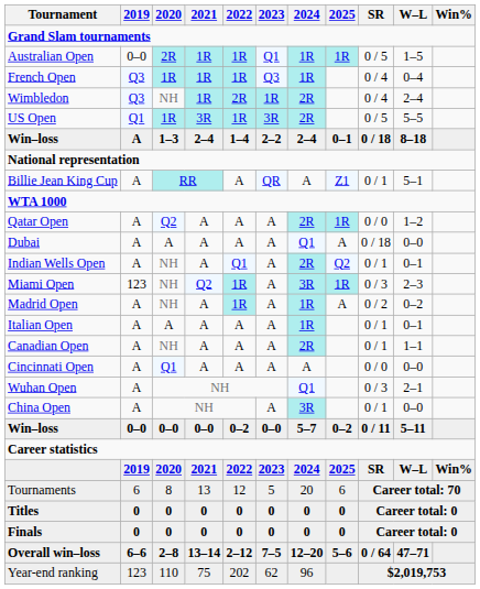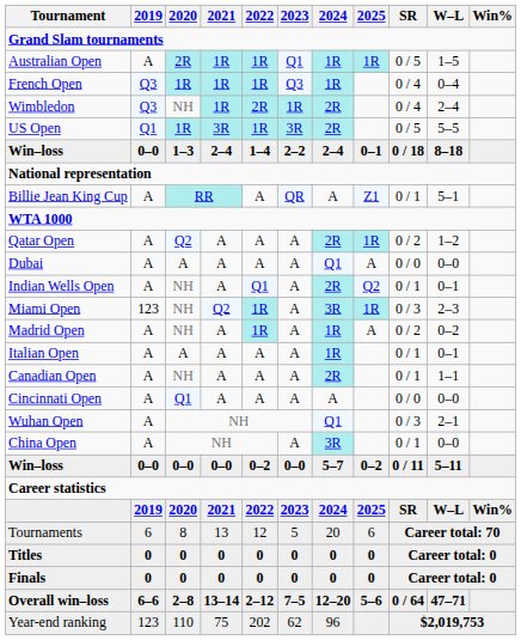 <table class=wikitable style=text-align:center>
 <tr>
 <th>Tournament</th>
 <th><a href='#'>2019</a></th>
 <th><a href='#'>2020</a></th>
 <th><a href='#'>2021</a></th>
 <th><a href='#'>2022</a></th>
 <th><a href='#'>2023</a></th>
 <th><a href='#'>2024</a></th>
 <th><a href='#'>2025</a></th>
 <th>SR</th>
 <th>W–L</th>
 <th>Win%</th>
 </tr>
 <tr>
 <td colspan="11" style="text-align:left"><strong><a href='#'>Grand Slam tournaments</a></strong></td>
 </tr>
 <tr>
 <td style=text-align:left><a href='#'>Australian Open</a></td>
-<td>0–0</td>
+<td>A</td>
 <td style=background:#afeeee><a href='#'>2R</a></td>
 <td style=background:#afeeee><a href='#'>1R</a></td>
 <td style=background:#afeeee><a href='#'>1R</a></td>
 <td style=background:#f0f8ff><a href='#'>Q1</a></td>
 <td style=background:#afeeee><a href='#'>1R</a></td>
 <td style=background:#afeeee><a href='#'>1R</a></td>
 <td>0 / 5</td>
 <td>1–5</td>
 <td></td>
 </tr>
 <tr>
 <td style=text-align:left><a href='#'>French Open</a></td>
 <td style=background:#f0f8ff><a href='#'>Q3</a></td>
 <td style=background:#afeeee><a href='#'>1R</a></td>
 <td style=background:#afeeee><a href='#'>1R</a></td>
 <td style=background:#afeeee><a href='#'>1R</a></td>
 <td style=background:#f0f8ff><a href='#'>Q3</a></td>
 <td style=background:#afeeee><a href='#'>1R</a></td>
 <td></td>
 <td>0 / 4</td>
 <td>0–4</td>
 <td></td>
 </tr>
 <tr>
 <td style=text-align:left><a href='#'>Wimbledon</a></td>
 <td style=background:#f0f8ff><a href='#'>Q3</a></td>
 <td style=color:#767676>NH</td>
 <td style=background:#afeeee><a href='#'>1R</a></td>
 <td style=background:#afeeee><a href='#'>2R</a></td>
 <td style=background:#afeeee><a href='#'>1R</a></td>
 <td style=background:#afeeee><a href='#'>2R</a></td>
 <td></td>
 <td>0 / 4</td>
 <td>2–4</td>
 <td></td>
 </tr>
 <tr>
 <td style=text-align:left><a href='#'>US Open</a></td>
 <td style=background:#f0f8ff><a href='#'>Q1</a></td>
 <td style=background:#afeeee><a href='#'>1R</a></td>
 <td style=background:#afeeee><a href='#'>3R</a></td>
 <td style=background:#afeeee><a href='#'>1R</a></td>
 <td style=background:#afeeee><a href='#'>3R</a></td>
 <td style=background:#afeeee><a href='#'>2R</a></td>
 <td></td>
 <td>0 / 5</td>
 <td>5–5</td>
 <td></td>
 </tr>
 <tr style=background:#efefef;font-weight:bold>
 <td style=text-align:left>Win–loss</td>
-<td>A</td>
+<td>0–0</td>
 <td>1–3</td>
 <td>2–4</td>
 <td>1–4</td>
 <td>2–2</td>
 <td>2–4</td>
 <td>0–1</td>
 <td>0 / 18</td>
 <td>8–18</td>
 <td></td>
 </tr>
 <tr>
 <td colspan="11" style="text-align:left"><strong>National representation</strong></td>
 </tr>
 <tr>
 <td style=text-align:left><a href='#'>Billie Jean King Cup</a></td>
 <td>A</td>
 <td colspan=2 style=background:#afeeee><a href='#'>RR</a></td>
 <td>A</td>
 <td style=background:#f0f8ff><a href='#'>QR</a></td>
 <td>A</td>
 <td style=background:#f0f8ff><a href='#'>Z1</a></td>
 <td>0 / 1</td>
 <td>5–1</td>
 <td></td>
 </tr>
 <tr>
 <td colspan="11" style="text-align:left"><strong><a href='#'>WTA 1000</a></strong></td>
 </tr>
 <tr>
 <td style=text-align:left><a href='#'>Qatar Open</a></td>
 <td>A</td>
 <td style=background:#f0f8ff><a href='#'>Q2</a></td>
 <td>A</td>
 <td>A</td>
 <td>A</td>
 <td style=background:#afeeee><a href='#'>2R</a></td>
 <td style=background:#afeeee><a href='#'>1R</a></td>
-<td>0 / 0</td>
+<td>0 / 2</td>
 <td>1–2</td>
 <td></td>
 </tr>
 <tr>
 <td style=text-align:left><a href='#'>Dubai</a></td>
 <td>A</td>
 <td>A</td>
 <td>A</td>
 <td>A</td>
 <td>A</td>
 <td style=background:#f0f8ff><a href='#'>Q1</a></td>
 <td>A</td>
-<td>0 / 18</td>
+<td>0 / 0</td>
 <td>0–0</td>
 <td></td>
 </tr>
 <tr>
 <td style=text-align:left><a href='#'>Indian Wells Open</a></td>
 <td>A</td>
 <td style=color:#767676>NH</td>
 <td>A</td>
 <td style=background:#f0f8ff><a href='#'>Q1</a></td>
 <td>A</td>
 <td style=background:#afeeee><a href='#'>2R</a></td>
 <td style=background:#f0f8ff><a href='#'>Q2</a></td>
 <td>0 / 1</td>
 <td>0–1</td>
 <td></td>
 </tr>
 <tr>
 <td style=text-align:left><a href='#'>Miami Open</a></td>
 <td>123</td>
 <td style=color:#767676>NH</td>
 <td style=background:#f0f8ff><a href='#'>Q2</a></td>
 <td style=background:#afeeee><a href='#'>1R</a></td>
 <td>A</td>
 <td style=background:#afeeee><a href='#'>3R</a></td>
 <td style=background:#afeeee><a href='#'>1R</a></td>
 <td>0 / 3</td>
 <td>2–3</td>
 <td></td>
 </tr>
 <tr>
 <td style=text-align:left><a href='#'>Madrid Open</a></td>
 <td>A</td>
 <td style=color:#767676>NH</td>
 <td>A</td>
 <td style=background:#afeeee><a href='#'>1R</a></td>
 <td>A</td>
 <td style=background:#afeeee><a href='#'>1R</a></td>
 <td>A</td>
 <td>0 / 2</td>
 <td>0–2</td>
 <td></td>
 </tr>
 <tr>
 <td style=text-align:left><a href='#'>Italian Open</a></td>
 <td>A</td>
 <td>A</td>
 <td>A</td>
 <td>A</td>
 <td>A</td>
 <td style=background:#afeeee><a href='#'>1R</a></td>
 <td></td>
 <td>0 / 1</td>
 <td>0–1</td>
 <td></td>
 </tr>
 <tr>
 <td style=text-align:left><a href='#'>Canadian Open</a></td>
 <td>A</td>
 <td style=color:#767676>NH</td>
 <td>A</td>
 <td>A</td>
 <td>A</td>
 <td style=background:#afeeee><a href='#'>2R</a></td>
 <td></td>
 <td>0 / 1</td>
 <td>1–1</td>
 <td></td>
 </tr>
 <tr>
 <td style=text-align:left><a href='#'>Cincinnati Open</a></td>
 <td>A</td>
 <td style=background:#f0f8ff><a href='#'>Q1</a></td>
 <td>A</td>
 <td>A</td>
 <td>A</td>
 <td>A</td>
 <td></td>
 <td>0 / 0</td>
 <td>0–0</td>
 <td></td>
 </tr>
 <tr>
 <td style=text-align:left><a href='#'>Wuhan Open</a></td>
 <td>A</td>
 <td colspan="4" style="color:#767676">NH</td>
 <td style=background:#f0f8ff><a href='#'>Q1</a></td>
 <td></td>
 <td>0 / 3</td>
 <td>2–1</td>
 <td></td>
 </tr>
 <tr>
 <td style=text-align:left><a href='#'>China Open</a></td>
 <td>A</td>
 <td colspan=3 style=color:#767676>NH</td>
 <td>A</td>
 <td style=background:#afeeee><a href='#'>3R</a></td>
 <td></td>
 <td>0 / 1</td>
 <td>0–0</td>
 <td></td>
 </tr>
 <tr style=background:#efefef;font-weight:bold>
 <td style=text-align:left>Win–loss</td>
 <td>0–0</td>
 <td>0–0</td>
 <td>0–0</td>
 <td>0–2</td>
 <td>0–0</td>
 <td>5–7</td>
 <td>0–2</td>
 <td>0 / 11</td>
 <td>5–11</td>
 <td></td>
 </tr>
 <tr>
 <td colspan="11" style="text-align:left"><strong>Career statistics</strong></td>
 </tr>
 <tr style=background:#efefef;font-weight:bold>
 <td></td>
 <td><a href='#'>2019</a></td>
 <td><a href='#'>2020</a></td>
 <td><a href='#'>2021</a></td>
 <td><a href='#'>2022</a></td>
 <td><a href='#'>2023</a></td>
 <td><a href='#'>2024</a></td>
 <td><a href='#'>2025</a></td>
 <td>SR</td>
 <td>W–L</td>
 <td>Win%</td>
 </tr>
 <tr style=background:#efefef>
 <td style=text-align:left>Tournaments</td>
 <td>6</td>
 <td>8</td>
 <td>13</td>
 <td>12</td>
 <td>5</td>
 <td>20</td>
 <td>6</td>
 <td colspan="3"><strong>Career total: 70</strong></td>
 </tr>
 <tr style=background:#efefef;font-weight:bold>
 <td style=text-align:left>Titles</td>
 <td>0</td>
 <td>0</td>
 <td>0</td>
 <td>0</td>
 <td>0</td>
 <td>0</td>
 <td>0</td>
 <td colspan="3">Career total: 0</td>
 </tr>
 <tr style=background:#efefef;font-weight:bold>
 <td style=text-align:left>Finals</td>
 <td>0</td>
 <td>0</td>
 <td>0</td>
 <td>0</td>
 <td>0</td>
 <td>0</td>
 <td>0</td>
 <td colspan="3">Career total: 0</td>
 </tr>
 <tr style=background:#efefef;font-weight:bold>
 <td style=text-align:left>Overall win–loss</td>
 <td>6–6</td>
 <td>2–8</td>
 <td>13–14</td>
 <td>2–12</td>
 <td>7–5</td>
 <td>12–20</td>
 <td>5–6</td>
 <td>0 / 64</td>
 <td>47–71</td>
 <td></td>
 </tr>
 <tr style=background:#efefef>
 <td style=text-align:left>Year-end ranking</td>
 <td>123</td>
 <td>110</td>
 <td>75</td>
 <td>202</td>
 <td>62</td>
 <td>96</td>
 <td></td>
 <td colspan="3"><strong>$2,019,753</strong></td>
 </tr>
 </table>
